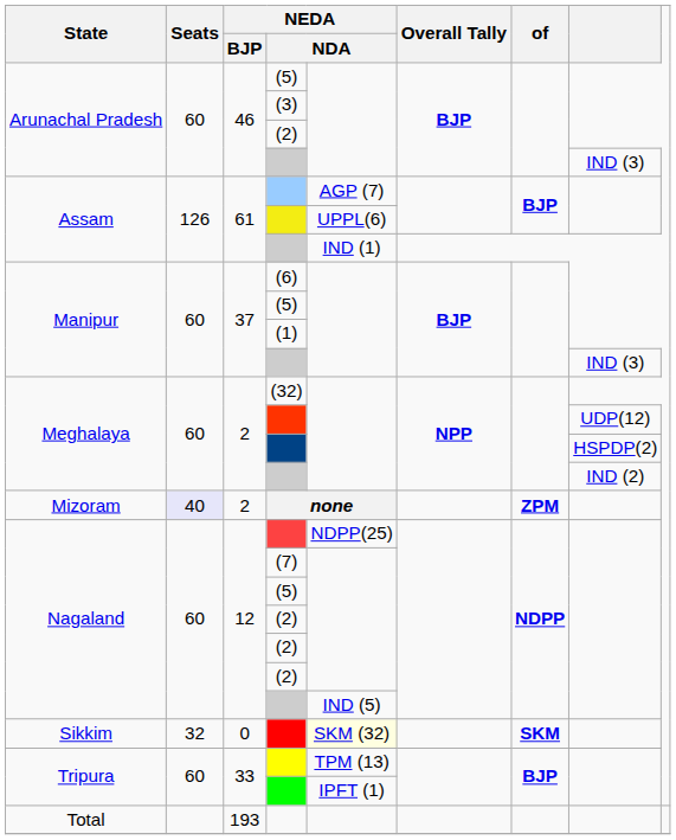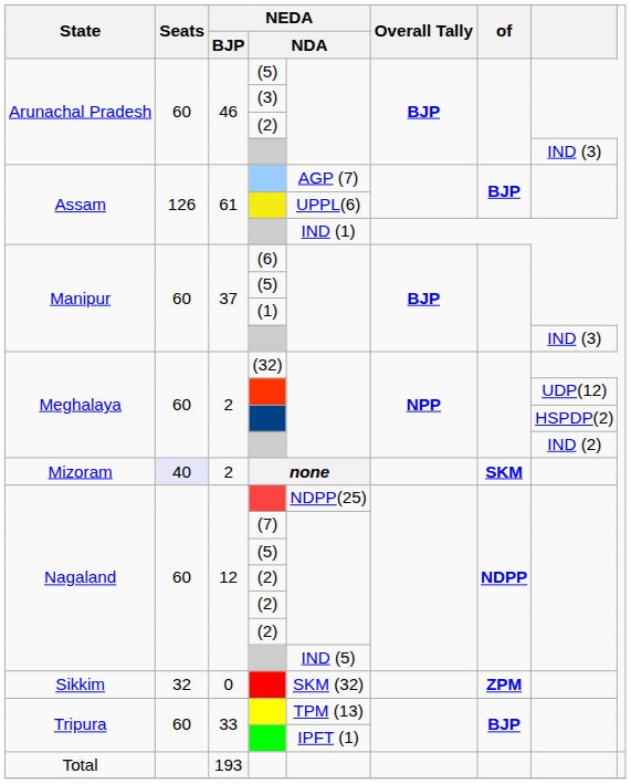 <table class="wikitable sortable" style="text-align:center">
 <tr>
 <th rowspan=2>State</th>
 <th rowspan=2>Seats</th>
 <th colspan=3>NEDA</th>
 <th rowspan=2>Overall Tally</th>
 <th rowspan=2> of</th>
 <th rowspan=2></th>
 </tr>
 <tr>
 <th>BJP</th>
 <th colspan=2>NDA</th>
 </tr>
 <tr>
 <td Rowspan=4><a href='#'>Arunachal Pradesh</a></td>
 <td Rowspan=4>60</td>
 <td Rowspan=4>46</td>
 <td> (5)</td>
 <td Rowspan=4></td>
 <td Rowspan=4><strong><a href='#'>BJP</a></strong></td>
 <td Rowspan=4></td>
 </tr>
 <tr>
 <td> (3)</td>
 </tr>
 <tr>
 <td> (2)</td>
 </tr>
 <tr>
 <td bgcolor=#CDCDCD></td>
 <td><a href='#'>IND</a> (3)</td>
 </tr>
 <tr>
 <td Rowspan=3><a href='#'>Assam</a></td>
 <td Rowspan=3>126</td>
 <td Rowspan=3>61</td>
 <td bgcolor=#99CCFF></td>
 <td><a href='#'>AGP</a> (7)</td>
 <td rowspan=2></td>
 <td Rowspan=2><strong><a href='#'>BJP</a></strong></td>
 <td Rowspan=2></td>
 </tr>
 <tr>
 <td bgcolor=#F3ED13></td>
 <td><a href='#'>UPPL</a>(6)</td>
 </tr>
 <tr>
 <td bgcolor=#CDCDCD></td>
 <td><a href='#'>IND</a> (1)</td>
 </tr>
 <tr>
 <td rowspan=4><a href='#'>Manipur</a></td>
 <td rowspan=4>60</td>
 <td rowspan=4>37</td>
 <td> (6)</td>
 <td rowspan=4></td>
 <td rowspan=4><strong><a href='#'>BJP</a></strong></td>
 <td rowspan=4></td>
 </tr>
 <tr>
 <td> (5)</td>
 </tr>
 <tr>
 <td>(1)</td>
 </tr>
 <tr>
 <td bgcolor=#CDCDCD></td>
 <td><a href='#'>IND</a> (3)</td>
 </tr>
 <tr>
 <td rowspan="4"><a href='#'>Meghalaya</a></td>
 <td rowspan="4">60</td>
 <td rowspan="4">2</td>
 <td>(32)</td>
 <td rowspan="4"></td>
 <td rowspan="4"><strong><a href='#'>NPP</a></strong></td>
 <td rowspan="4"></td>
 </tr>
 <tr>
 <td bgcolor=#ff3300></td>
 <td><a href='#'>UDP</a>(12)</td>
 </tr>
 <tr>
 <td bgcolor=#004285></td>
 <td><a href='#'>HSPDP</a>(2)</td>
 </tr>
 <tr>
 <td bgcolor=#CDCDCD></td>
 <td><a href='#'>IND</a> (2)</td>
 </tr>
 <tr>
 <td><a href='#'>Mizoram</a></td>
 <td style="background: lavender;">40</td>
 <td>2</td>
 <th Colspan=2><em>none</em></th>
 <td></td>
-<td><strong><a href='#'>ZPM</a></strong></td>
+<td><strong><a href='#'>SKM</a></strong></td>
 <td></td>
 </tr>
 <tr>
 <td rowspan="7"><a href='#'>Nagaland</a></td>
 <td rowspan="7">60</td>
 <td rowspan="7">12</td>
 <td bgcolor=#FD4242></td>
 <td><a href='#'>NDPP</a>(25)</td>
 <td rowspan="7"></td>
 <td rowspan="7"><strong><a href='#'>NDPP</a></strong></td>
 <td rowspan="7"></td>
 </tr>
 <tr>
 <td> (7)</td>
 </tr>
 <tr>
 <td> (5)</td>
 </tr>
 <tr>
 <td>(2)</td>
 </tr>
 <tr>
 <td> (2)</td>
 </tr>
 <tr>
 <td> (2)</td>
 </tr>
 <tr>
 <td bgcolor=#CDCDCD></td>
 <td><a href='#'>IND</a> (5)</td>
 </tr>
 <tr>
 <td><a href='#'>Sikkim</a></td>
 <td>32</td>
 <td>0</td>
 <td bgcolor=#FF0000></td>
-<td style="background: lightyellow;"><a href='#'>SKM</a> (32)</td>
+<td><a href='#'>SKM</a> (32)</td>
 <td></td>
-<td><strong><a href='#'>SKM</a></strong></td>
+<td><strong><a href='#'>ZPM</a></strong></td>
 <td></td>
 </tr>
 <tr>
 <td Rowspan=2><a href='#'>Tripura</a></td>
 <td Rowspan=2>60</td>
 <td Rowspan=2>33</td>
 <td bgcolor=#FFFF00></td>
 <td><a href='#'>TPM</a> (13)</td>
 <td Rowspan=2></td>
 <td Rowspan=2><strong><a href='#'>BJP</a></strong></td>
 <td Rowspan=2></td>
 </tr>
 <tr>
 <td bgcolor=#OOFFOO></td>
 <td><a href='#'>IPFT</a> (1)</td>
 </tr>
 <tr>
 <td>Total</td>
 <td></td>
 <td>193</td>
 <td></td>
 <td></td>
 <td></td>
 <td></td>
 <td></td>
 <td></td>
 </tr>
 <tr>
 </tr>
 </table>
